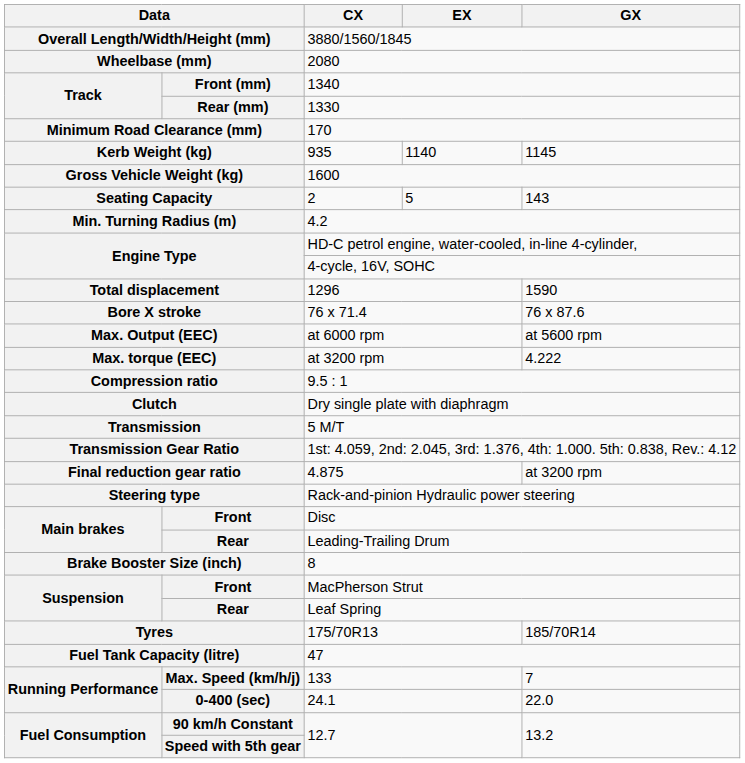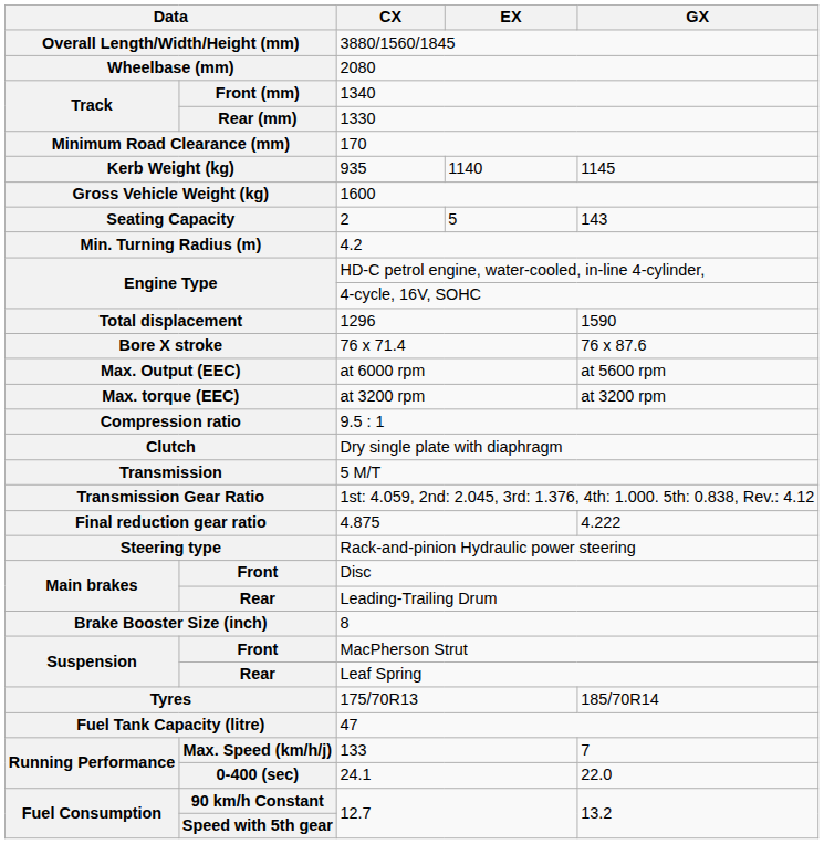 <table class="wikitable">
 <tr>
 <th colspan="2">Data</th>
 <th>CX</th>
 <th>EX</th>
 <th>GX</th>
 </tr>
 <tr>
 <th colspan="2">Overall Length/Width/Height (mm)</th>
 <td colspan="3">3880/1560/1845</td>
 </tr>
 <tr>
 <th colspan="2">Wheelbase (mm)</th>
 <td colspan="3">2080</td>
 </tr>
 <tr>
 <th rowspan="2">Track</th>
 <th>Front (mm)</th>
 <td colspan="3">1340</td>
 </tr>
 <tr>
 <th>Rear (mm)</th>
 <td colspan="3">1330</td>
 </tr>
 <tr>
 <th colspan="2">Minimum Road Clearance (mm)</th>
 <td colspan="3">170</td>
 </tr>
 <tr>
 <th colspan="2">Kerb Weight (kg)</th>
 <td>935</td>
 <td>1140</td>
 <td>1145</td>
 </tr>
 <tr>
 <th colspan="2">Gross Vehicle Weight (kg)</th>
 <td colspan="3">1600</td>
 </tr>
 <tr>
 <th colspan="2">Seating Capacity</th>
 <td>2</td>
 <td>5</td>
 <td>143</td>
 </tr>
 <tr>
 <th colspan="2">Min. Turning Radius (m)</th>
 <td colspan="3">4.2</td>
 </tr>
 <tr>
 <th colspan="2" rowspan="2">Engine Type</th>
 <td colspan="3">HD-C petrol engine, water-cooled, in-line 4-cylinder,</td>
 </tr>
 <tr>
 <td colspan="3">4-cycle, 16V, SOHC</td>
 </tr>
 <tr>
 <th colspan="2">Total displacement</th>
 <td colspan="2">1296</td>
 <td>1590</td>
 </tr>
 <tr>
 <th colspan="2">Bore X stroke</th>
 <td colspan="2">76 x 71.4</td>
 <td>76 x 87.6</td>
 </tr>
 <tr>
 <th colspan="2">Max. Output  (EEC)</th>
 <td colspan="2"> at 6000 rpm</td>
 <td> at 5600 rpm</td>
 </tr>
 <tr>
 <th colspan="2">Max. torque (EEC)</th>
 <td colspan="2"> at 3200 rpm</td>
-<td>4.222</td>
+<td> at 3200 rpm</td>
 </tr>
 <tr>
 <th colspan="2">Compression ratio</th>
 <td colspan="3">9.5 : 1</td>
 </tr>
 <tr>
 <th colspan="2">Clutch</th>
 <td colspan="3">Dry single plate with diaphragm</td>
 </tr>
 <tr>
 <th colspan="2">Transmission</th>
 <td colspan="3">5 M/T</td>
 </tr>
 <tr>
 <th colspan="2">Transmission Gear Ratio</th>
 <td colspan="3">1st: 4.059, 2nd: 2.045, 3rd: 1.376, 4th: 1.000. 5th: 0.838, Rev.: 4.12</td>
 </tr>
 <tr>
 <th colspan="2">Final reduction gear ratio</th>
 <td colspan="2">4.875</td>
-<td> at 3200 rpm</td>
+<td>4.222</td>
 </tr>
 <tr>
 <th colspan="2">Steering type</th>
 <td colspan="3">Rack-and-pinion Hydraulic power steering</td>
 </tr>
 <tr>
 <th rowspan="2">Main brakes</th>
 <th>Front</th>
 <td colspan="3">Disc</td>
 </tr>
 <tr>
 <th>Rear</th>
 <td colspan="3">Leading-Trailing Drum</td>
 </tr>
 <tr>
 <th colspan="2">Brake Booster Size (inch)</th>
 <td colspan="3">8</td>
 </tr>
 <tr>
 <th rowspan="2">Suspension</th>
 <th>Front</th>
 <td colspan="3">MacPherson Strut</td>
 </tr>
 <tr>
 <th>Rear</th>
 <td colspan="3">Leaf Spring</td>
 </tr>
 <tr>
 <th colspan="2">Tyres</th>
 <td colspan="2">175/70R13</td>
 <td>185/70R14</td>
 </tr>
 <tr>
 <th colspan="2">Fuel Tank Capacity (litre)</th>
 <td colspan="3">47</td>
 </tr>
 <tr>
 <th rowspan="2">Running Performance</th>
 <th>Max. Speed (km/h/j)</th>
 <td colspan="2">133</td>
 <td>7</td>
 </tr>
 <tr>
 <th>0-400 (sec)</th>
 <td colspan="2">24.1</td>
 <td>22.0</td>
 </tr>
 <tr>
 <th rowspan="2">Fuel Consumption</th>
 <th>90 km/h Constant</th>
 <td colspan="2" rowspan="2">12.7</td>
 <td rowspan="2">13.2</td>
 </tr>
 <tr>
 <th>Speed with 5th gear</th>
 </tr>
 </table>
